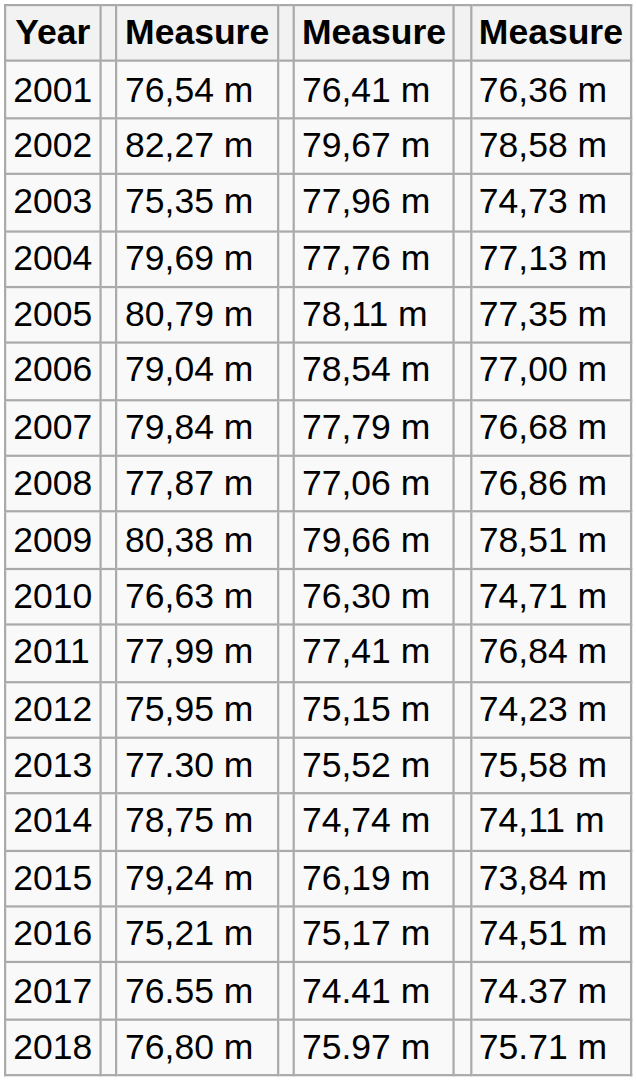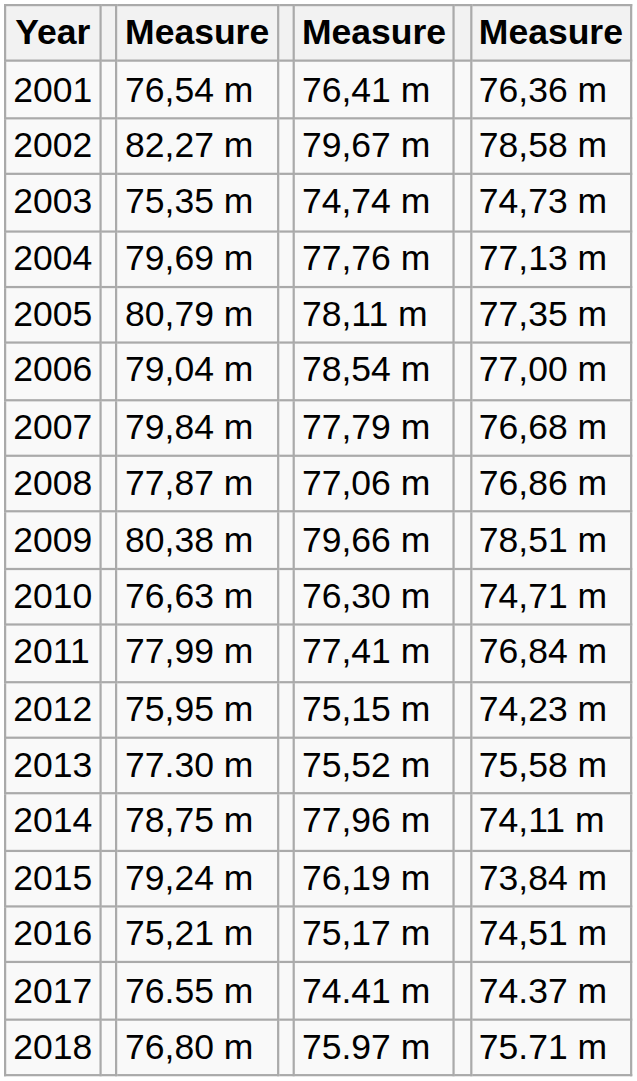 <table class="wikitable">
 <tr>
 <th>Year</th>
 <th></th>
 <th>Measure</th>
 <th></th>
 <th>Measure</th>
 <th></th>
 <th>Measure</th>
 </tr>
 <tr>
 <td>2001</td>
 <td></td>
 <td>76,54 m</td>
 <td></td>
 <td>76,41 m</td>
 <td></td>
 <td>76,36 m</td>
 </tr>
 <tr>
 <td>2002</td>
 <td></td>
 <td>82,27 m</td>
 <td></td>
 <td>79,67 m</td>
 <td></td>
 <td>78,58 m</td>
 </tr>
 <tr>
 <td>2003</td>
 <td></td>
 <td>75,35 m</td>
 <td></td>
-<td>77,96 m</td>
+<td>74,74 m</td>
 <td></td>
 <td>74,73 m</td>
 </tr>
 <tr>
 <td>2004</td>
 <td></td>
 <td>79,69 m</td>
 <td></td>
 <td>77,76 m</td>
 <td></td>
 <td>77,13 m</td>
 </tr>
 <tr>
 <td>2005</td>
 <td></td>
 <td>80,79 m</td>
 <td></td>
 <td>78,11 m</td>
 <td></td>
 <td>77,35 m</td>
 </tr>
 <tr>
 <td>2006</td>
 <td></td>
 <td>79,04 m</td>
 <td></td>
 <td>78,54 m</td>
 <td></td>
 <td>77,00 m</td>
 </tr>
 <tr>
 <td>2007</td>
 <td></td>
 <td>79,84 m</td>
 <td></td>
 <td>77,79 m</td>
 <td></td>
 <td>76,68 m</td>
 </tr>
 <tr>
 <td>2008</td>
 <td></td>
 <td>77,87 m</td>
 <td></td>
 <td>77,06 m</td>
 <td></td>
 <td>76,86 m</td>
 </tr>
 <tr>
 <td>2009</td>
 <td></td>
 <td>80,38 m</td>
 <td></td>
 <td>79,66 m</td>
 <td></td>
 <td>78,51 m</td>
 </tr>
 <tr>
 <td>2010</td>
 <td></td>
 <td>76,63 m</td>
 <td></td>
 <td>76,30 m</td>
 <td></td>
 <td>74,71 m</td>
 </tr>
 <tr>
 <td>2011</td>
 <td></td>
 <td>77,99 m</td>
 <td></td>
 <td>77,41 m</td>
 <td></td>
 <td>76,84 m</td>
 </tr>
 <tr>
 <td>2012</td>
 <td></td>
 <td>75,95 m</td>
 <td></td>
 <td>75,15 m</td>
 <td></td>
 <td>74,23 m</td>
 </tr>
 <tr>
 <td>2013</td>
 <td></td>
 <td>77.30 m</td>
 <td></td>
 <td>75,52 m</td>
 <td></td>
 <td>75,58 m</td>
 </tr>
 <tr>
 <td>2014</td>
 <td></td>
 <td>78,75 m</td>
 <td></td>
-<td>74,74 m</td>
+<td>77,96 m</td>
 <td></td>
 <td>74,11 m</td>
 </tr>
 <tr>
 <td>2015</td>
 <td></td>
 <td>79,24 m</td>
 <td></td>
 <td>76,19 m</td>
 <td></td>
 <td>73,84 m</td>
 </tr>
 <tr>
 <td>2016</td>
 <td></td>
 <td>75,21 m</td>
 <td></td>
 <td>75,17 m</td>
 <td></td>
 <td>74,51 m</td>
 </tr>
 <tr>
 <td>2017</td>
 <td></td>
 <td>76.55 m</td>
 <td></td>
 <td>74.41 m</td>
 <td></td>
 <td>74.37 m</td>
 </tr>
 <tr>
 <td>2018</td>
 <td></td>
 <td>76,80 m</td>
 <td></td>
 <td>75.97 m</td>
 <td></td>
 <td>75.71 m</td>
 </tr>
 </table>
